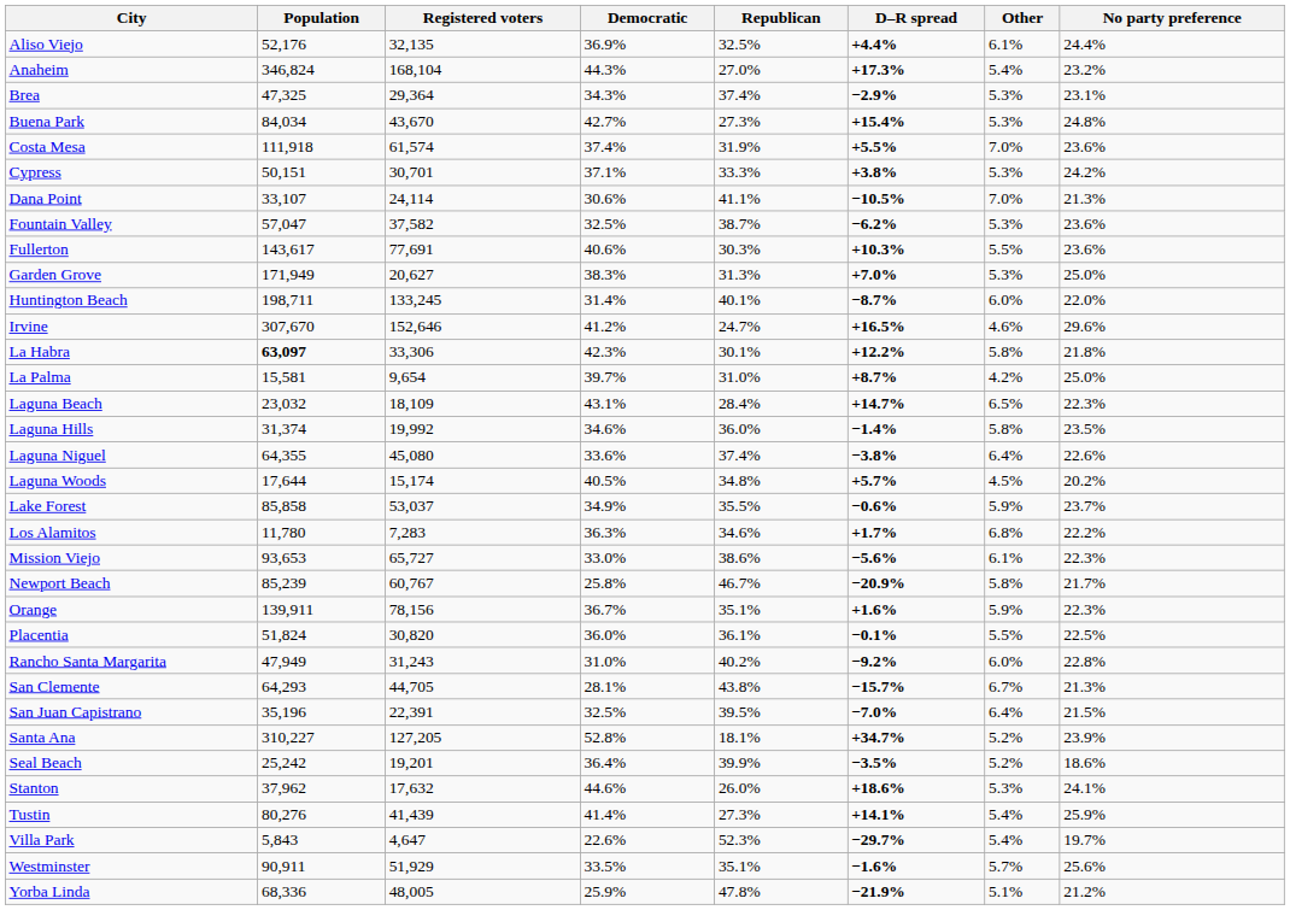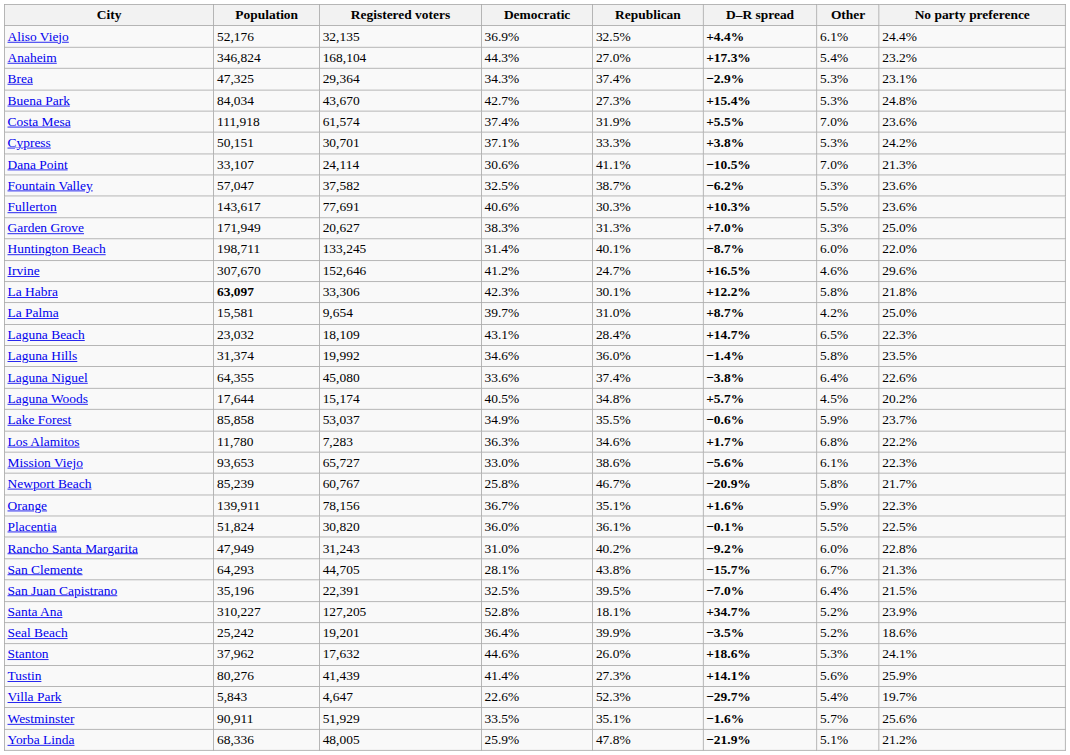 <table class="wikitable collapsible collapsed sortable" style="width: 100%;">
 <tr>
 <th>City</th>
 <th data-sort-type="number">Population</th>
 <th data-sort-type="number">Registered voters</th>
 <th data-sort-type="number">Democratic</th>
 <th data-sort-type="number">Republican</th>
 <th data-sort-type="number">D–R spread</th>
 <th data-sort-type="number">Other</th>
 <th data-sort-type="number">No party preference</th>
 </tr>
 <tr>
 <td><a href='#'>Aliso Viejo</a></td>
 <td>52,176</td>
 <td>32,135</td>
 <td>36.9%</td>
 <td>32.5%</td>
 <td><span><strong>+4.4%</strong></span></td>
 <td>6.1%</td>
 <td>24.4%</td>
 </tr>
 <tr>
 <td><a href='#'>Anaheim</a></td>
 <td>346,824</td>
 <td>168,104</td>
 <td>44.3%</td>
 <td>27.0%</td>
 <td><span><strong>+17.3%</strong></span></td>
 <td>5.4%</td>
 <td>23.2%</td>
 </tr>
 <tr>
 <td><a href='#'>Brea</a></td>
 <td>47,325</td>
 <td>29,364</td>
 <td>34.3%</td>
 <td>37.4%</td>
 <td><span><strong>−2.9%</strong></span></td>
 <td>5.3%</td>
 <td>23.1%</td>
 </tr>
 <tr>
 <td><a href='#'>Buena Park</a></td>
 <td>84,034</td>
 <td>43,670</td>
 <td>42.7%</td>
 <td>27.3%</td>
 <td><span><strong>+15.4%</strong></span></td>
 <td>5.3%</td>
 <td>24.8%</td>
 </tr>
 <tr>
 <td><a href='#'>Costa Mesa</a></td>
 <td>111,918</td>
 <td>61,574</td>
 <td>37.4%</td>
 <td>31.9%</td>
 <td><span><strong>+5.5%</strong></span></td>
 <td>7.0%</td>
 <td>23.6%</td>
 </tr>
 <tr>
 <td><a href='#'>Cypress</a></td>
 <td>50,151</td>
 <td>30,701</td>
 <td>37.1%</td>
 <td>33.3%</td>
 <td><span><strong>+3.8%</strong></span></td>
 <td>5.3%</td>
 <td>24.2%</td>
 </tr>
 <tr>
 <td><a href='#'>Dana Point</a></td>
 <td>33,107</td>
 <td>24,114</td>
 <td>30.6%</td>
 <td>41.1%</td>
 <td><span><strong>−10.5%</strong></span></td>
 <td>7.0%</td>
 <td>21.3%</td>
 </tr>
 <tr>
 <td><a href='#'>Fountain Valley</a></td>
 <td>57,047</td>
 <td>37,582</td>
 <td>32.5%</td>
 <td>38.7%</td>
 <td><span><strong>−6.2%</strong></span></td>
 <td>5.3%</td>
 <td>23.6%</td>
 </tr>
 <tr>
 <td><a href='#'>Fullerton</a></td>
 <td>143,617</td>
 <td>77,691</td>
 <td>40.6%</td>
 <td>30.3%</td>
 <td><span><strong>+10.3%</strong></span></td>
 <td>5.5%</td>
 <td>23.6%</td>
 </tr>
 <tr>
 <td><a href='#'>Garden Grove</a></td>
 <td>171,949</td>
 <td>20,627</td>
 <td>38.3%</td>
 <td>31.3%</td>
 <td><span><strong>+7.0%</strong></span></td>
 <td>5.3%</td>
 <td>25.0%</td>
 </tr>
 <tr>
 <td><a href='#'>Huntington Beach</a></td>
 <td>198,711</td>
 <td>133,245</td>
 <td>31.4%</td>
 <td>40.1%</td>
 <td><span><strong>−8.7%</strong></span></td>
 <td>6.0%</td>
 <td>22.0%</td>
 </tr>
 <tr>
 <td><a href='#'>Irvine</a></td>
 <td>307,670</td>
 <td>152,646</td>
 <td>41.2%</td>
 <td>24.7%</td>
 <td><span><strong>+16.5%</strong></span></td>
 <td>4.6%</td>
 <td>29.6%</td>
 </tr>
 <tr>
 <td><a href='#'>La Habra</a></td>
 <td><strong>63,097</strong></td>
 <td>33,306</td>
 <td>42.3%</td>
 <td>30.1%</td>
 <td><span><strong>+12.2%</strong></span></td>
 <td>5.8%</td>
 <td>21.8%</td>
 </tr>
 <tr>
 <td><a href='#'>La Palma</a></td>
 <td>15,581</td>
 <td>9,654</td>
 <td>39.7%</td>
 <td>31.0%</td>
 <td><span><strong>+8.7%</strong></span></td>
 <td>4.2%</td>
 <td>25.0%</td>
 </tr>
 <tr>
 <td><a href='#'>Laguna Beach</a></td>
 <td>23,032</td>
 <td>18,109</td>
 <td>43.1%</td>
 <td>28.4%</td>
 <td><span><strong>+14.7%</strong></span></td>
 <td>6.5%</td>
 <td>22.3%</td>
 </tr>
 <tr>
 <td><a href='#'>Laguna Hills</a></td>
 <td>31,374</td>
 <td>19,992</td>
 <td>34.6%</td>
 <td>36.0%</td>
 <td><span><strong>−1.4%</strong></span></td>
 <td>5.8%</td>
 <td>23.5%</td>
 </tr>
 <tr>
 <td><a href='#'>Laguna Niguel</a></td>
 <td>64,355</td>
 <td>45,080</td>
 <td>33.6%</td>
 <td>37.4%</td>
 <td><span><strong>−3.8%</strong></span></td>
 <td>6.4%</td>
 <td>22.6%</td>
 </tr>
 <tr>
 <td><a href='#'>Laguna Woods</a></td>
 <td>17,644</td>
 <td>15,174</td>
 <td>40.5%</td>
 <td>34.8%</td>
 <td><span><strong>+5.7%</strong></span></td>
 <td>4.5%</td>
 <td>20.2%</td>
 </tr>
 <tr>
 <td><a href='#'>Lake Forest</a></td>
 <td>85,858</td>
 <td>53,037</td>
 <td>34.9%</td>
 <td>35.5%</td>
 <td><span><strong>−0.6%</strong></span></td>
 <td>5.9%</td>
 <td>23.7%</td>
 </tr>
 <tr>
 <td><a href='#'>Los Alamitos</a></td>
 <td>11,780</td>
 <td>7,283</td>
 <td>36.3%</td>
 <td>34.6%</td>
 <td><span><strong>+1.7%</strong></span></td>
 <td>6.8%</td>
 <td>22.2%</td>
 </tr>
 <tr>
 <td><a href='#'>Mission Viejo</a></td>
 <td>93,653</td>
 <td>65,727</td>
 <td>33.0%</td>
 <td>38.6%</td>
 <td><span><strong>−5.6%</strong></span></td>
 <td>6.1%</td>
 <td>22.3%</td>
 </tr>
 <tr>
 <td><a href='#'>Newport Beach</a></td>
 <td>85,239</td>
 <td>60,767</td>
 <td>25.8%</td>
 <td>46.7%</td>
 <td><span><strong>−20.9%</strong></span></td>
 <td>5.8%</td>
 <td>21.7%</td>
 </tr>
 <tr>
 <td><a href='#'>Orange</a></td>
 <td>139,911</td>
 <td>78,156</td>
 <td>36.7%</td>
 <td>35.1%</td>
 <td><span><strong>+1.6%</strong></span></td>
 <td>5.9%</td>
 <td>22.3%</td>
 </tr>
 <tr>
 <td><a href='#'>Placentia</a></td>
 <td>51,824</td>
 <td>30,820</td>
 <td>36.0%</td>
 <td>36.1%</td>
 <td><span><strong>−0.1%</strong></span></td>
 <td>5.5%</td>
 <td>22.5%</td>
 </tr>
 <tr>
 <td><a href='#'>Rancho Santa Margarita</a></td>
 <td>47,949</td>
 <td>31,243</td>
 <td>31.0%</td>
 <td>40.2%</td>
 <td><span><strong>−9.2%</strong></span></td>
 <td>6.0%</td>
 <td>22.8%</td>
 </tr>
 <tr>
 <td><a href='#'>San Clemente</a></td>
 <td>64,293</td>
 <td>44,705</td>
 <td>28.1%</td>
 <td>43.8%</td>
 <td><span><strong>−15.7%</strong></span></td>
 <td>6.7%</td>
 <td>21.3%</td>
 </tr>
 <tr>
 <td><a href='#'>San Juan Capistrano</a></td>
 <td>35,196</td>
 <td>22,391</td>
 <td>32.5%</td>
 <td>39.5%</td>
 <td><span><strong>−7.0%</strong></span></td>
 <td>6.4%</td>
 <td>21.5%</td>
 </tr>
 <tr>
 <td><a href='#'>Santa Ana</a></td>
 <td>310,227</td>
 <td>127,205</td>
 <td>52.8%</td>
 <td>18.1%</td>
 <td><span><strong>+34.7%</strong></span></td>
 <td>5.2%</td>
 <td>23.9%</td>
 </tr>
 <tr>
 <td><a href='#'>Seal Beach</a></td>
 <td>25,242</td>
 <td>19,201</td>
 <td>36.4%</td>
 <td>39.9%</td>
 <td><span><strong>−3.5%</strong></span></td>
 <td>5.2%</td>
 <td>18.6%</td>
 </tr>
 <tr>
 <td><a href='#'>Stanton</a></td>
 <td>37,962</td>
 <td>17,632</td>
 <td>44.6%</td>
 <td>26.0%</td>
 <td><span><strong>+18.6%</strong></span></td>
 <td>5.3%</td>
 <td>24.1%</td>
 </tr>
 <tr>
 <td><a href='#'>Tustin</a></td>
 <td>80,276</td>
 <td>41,439</td>
 <td>41.4%</td>
 <td>27.3%</td>
 <td><span><strong>+14.1%</strong></span></td>
-<td>5.4%</td>
+<td>5.6%</td>
 <td>25.9%</td>
 </tr>
 <tr>
 <td><a href='#'>Villa Park</a></td>
 <td>5,843</td>
 <td>4,647</td>
 <td>22.6%</td>
 <td>52.3%</td>
 <td><span><strong>−29.7%</strong></span></td>
 <td>5.4%</td>
 <td>19.7%</td>
 </tr>
 <tr>
 <td><a href='#'>Westminster</a></td>
 <td>90,911</td>
 <td>51,929</td>
 <td>33.5%</td>
 <td>35.1%</td>
 <td><span><strong>−1.6%</strong></span></td>
 <td>5.7%</td>
 <td>25.6%</td>
 </tr>
 <tr>
 <td><a href='#'>Yorba Linda</a></td>
 <td>68,336</td>
 <td>48,005</td>
 <td>25.9%</td>
 <td>47.8%</td>
 <td><span><strong>−21.9%</strong></span></td>
 <td>5.1%</td>
 <td>21.2%</td>
 </tr>
 </table>
